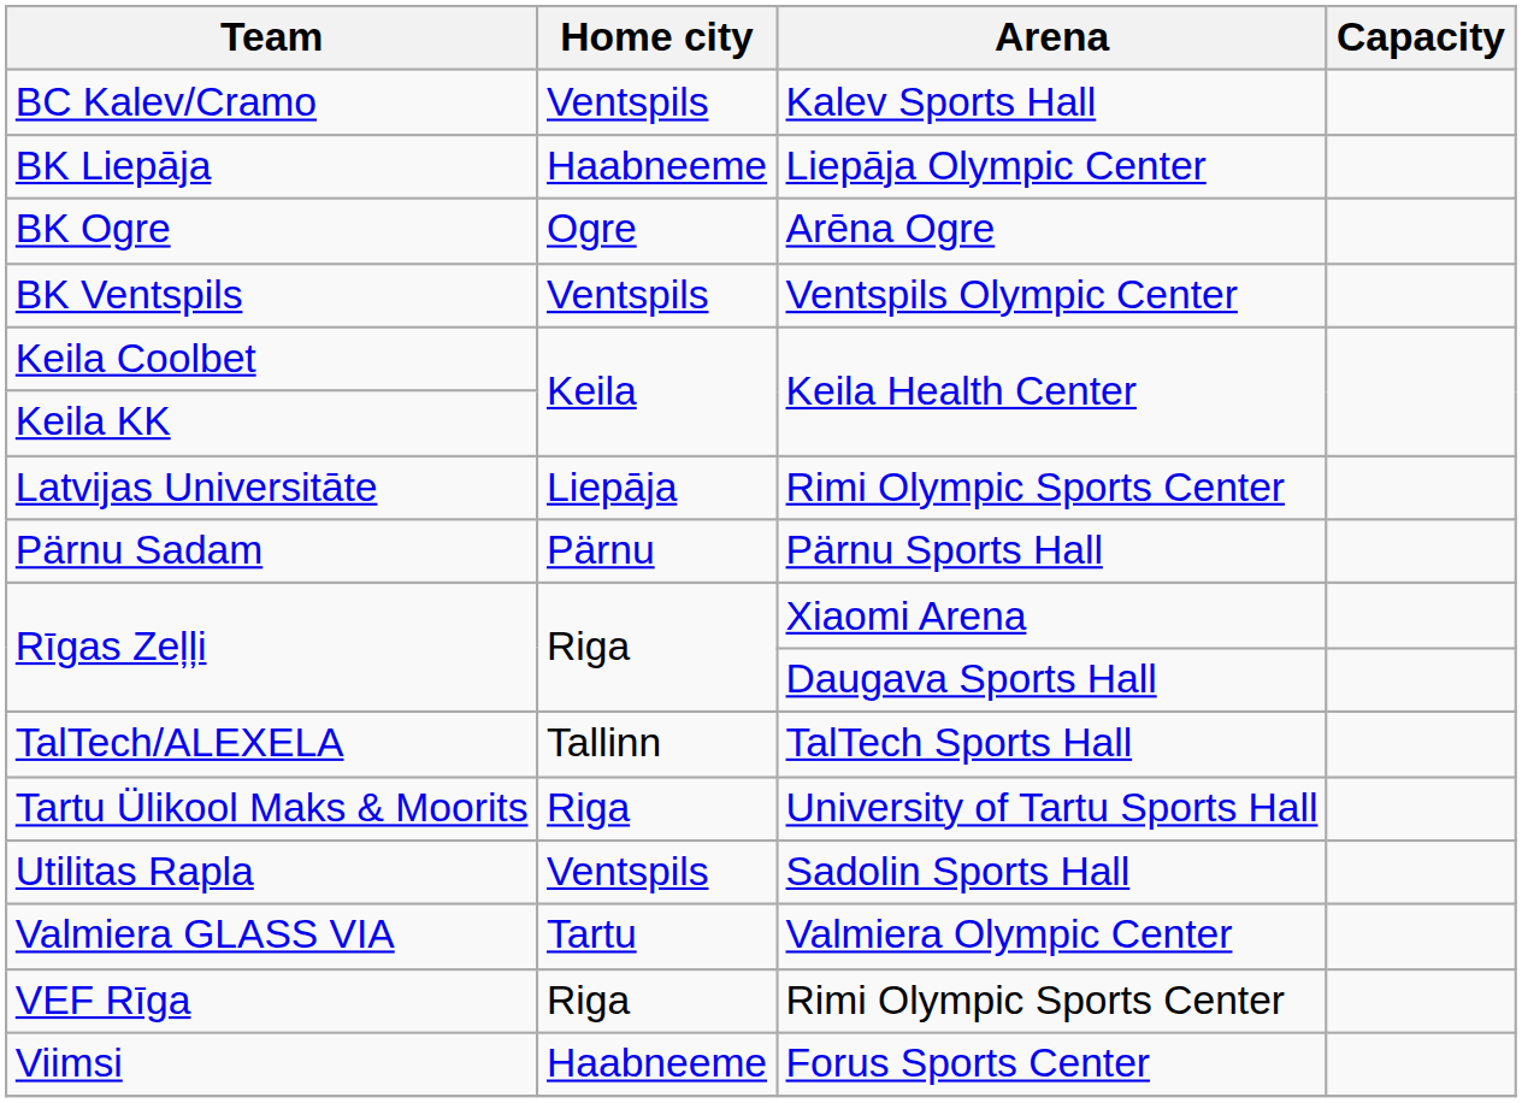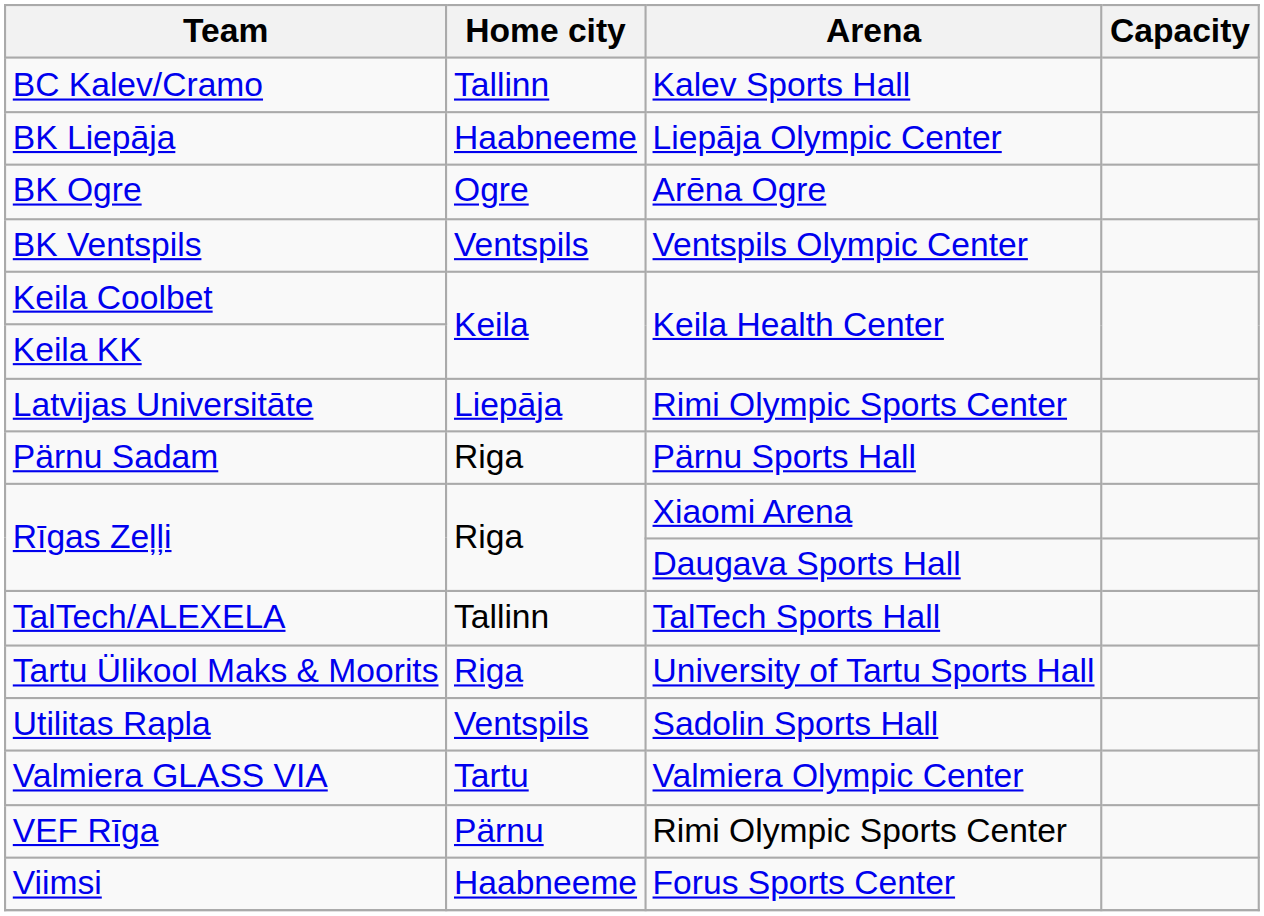 <table class="wikitable sortable">
 <tr>
 <th>Team</th>
 <th>Home city</th>
 <th>Arena</th>
 <th>Capacity</th>
 </tr>
 <tr>
 <td> <a href='#'>BC Kalev/Cramo</a></td>
-<td><a href='#'>Ventspils</a></td>
+<td><a href='#'>Tallinn</a></td>
 <td><a href='#'>Kalev Sports Hall</a></td>
 <td align=center></td>
 </tr>
 <tr>
 <td> <a href='#'>BK Liepāja</a></td>
 <td><a href='#'>Haabneeme</a></td>
 <td><a href='#'>Liepāja Olympic Center</a></td>
 <td align=center></td>
 </tr>
 <tr>
 <td> <a href='#'>BK Ogre</a></td>
 <td><a href='#'>Ogre</a></td>
 <td><a href='#'>Arēna Ogre</a></td>
 <td align=center></td>
 </tr>
 <tr>
 <td> <a href='#'>BK Ventspils</a></td>
 <td><a href='#'>Ventspils</a></td>
 <td><a href='#'>Ventspils Olympic Center</a></td>
 <td align=center></td>
 </tr>
 <tr>
 <td> <a href='#'>Keila Coolbet</a></td>
 <td rowspan=2><a href='#'>Keila</a></td>
 <td rowspan=2><a href='#'>Keila Health Center</a></td>
 <td rowspan=2 align=center></td>
 </tr>
 <tr>
 <td> <a href='#'>Keila KK</a></td>
 </tr>
 <tr>
 <td> <a href='#'>Latvijas Universitāte</a></td>
 <td><a href='#'>Liepāja</a></td>
 <td><a href='#'>Rimi Olympic Sports Center</a></td>
 <td align=center></td>
 </tr>
 <tr>
 <td> <a href='#'>Pärnu Sadam</a></td>
-<td><a href='#'>Pärnu</a></td>
+<td>Riga</td>
 <td><a href='#'>Pärnu Sports Hall</a></td>
 <td align=center></td>
 </tr>
 <tr>
 <td rowspan=2> <a href='#'>Rīgas Zeļļi</a></td>
 <td rowspan=2>Riga</td>
 <td><a href='#'>Xiaomi Arena</a></td>
 <td align=center></td>
 </tr>
 <tr>
 <td><a href='#'>Daugava Sports Hall</a></td>
 <td></td>
 </tr>
 <tr>
 <td> <a href='#'>TalTech/ALEXELA</a></td>
 <td>Tallinn</td>
 <td><a href='#'>TalTech Sports Hall</a></td>
 <td align=center></td>
 </tr>
 <tr>
 <td> <a href='#'>Tartu Ülikool Maks & Moorits</a></td>
 <td><a href='#'>Riga</a></td>
 <td><a href='#'>University of Tartu Sports Hall</a></td>
 <td align=center></td>
 </tr>
 <tr>
 <td> <a href='#'>Utilitas Rapla</a></td>
 <td><a href='#'>Ventspils</a></td>
 <td><a href='#'>Sadolin Sports Hall</a></td>
 <td align=center></td>
 </tr>
 <tr>
 <td> <a href='#'>Valmiera GLASS VIA</a></td>
 <td><a href='#'>Tartu</a></td>
 <td><a href='#'>Valmiera Olympic Center</a></td>
 <td align=center></td>
 </tr>
 <tr>
 <td> <a href='#'>VEF Rīga</a></td>
-<td>Riga</td>
+<td><a href='#'>Pärnu</a></td>
 <td>Rimi Olympic Sports Center</td>
 <td align=center></td>
 </tr>
 <tr>
 <td> <a href='#'>Viimsi</a></td>
 <td><a href='#'>Haabneeme</a></td>
 <td><a href='#'>Forus Sports Center</a></td>
 <td align=center></td>
 </tr>
 <tr>
 </tr>
 </table>
